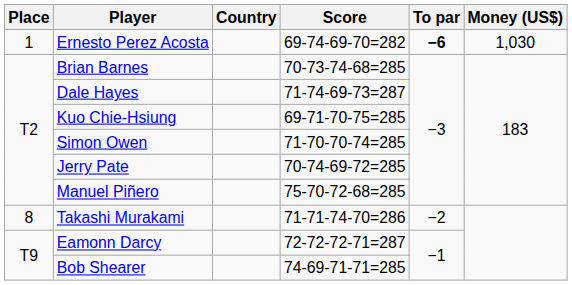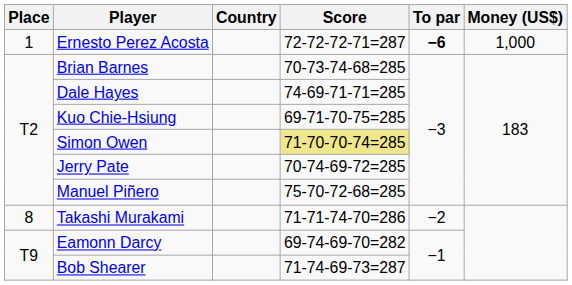 <table class="wikitable" style="font-size:95%;">
 <tr>
 <th>Place</th>
 <th>Player</th>
 <th>Country</th>
 <th>Score</th>
 <th>To par</th>
 <th>Money (US$)</th>
 </tr>
 <tr>
 <td align=center>1</td>
 <td><a href='#'>Ernesto Perez Acosta</a></td>
 <td></td>
-<td>69-74-69-70=282</td>
+<td>72-72-72-71=287</td>
 <td align=center><strong>−6</strong></td>
-<td align=center>1,030</td>
+<td align=center>1,000</td>
 </tr>
 <tr>
 <td rowspan=6 align=center>T2</td>
 <td><a href='#'>Brian Barnes</a></td>
 <td></td>
 <td>70-73-74-68=285</td>
 <td rowspan=6 align=center>−3</td>
 <td rowspan=6 align=center>183</td>
 </tr>
 <tr>
 <td><a href='#'>Dale Hayes</a></td>
 <td></td>
-<td>71-74-69-73=287</td>
+<td>74-69-71-71=285</td>
 </tr>
 <tr>
 <td><a href='#'>Kuo Chie-Hsiung</a></td>
 <td></td>
 <td>69-71-70-75=285</td>
 </tr>
 <tr>
 <td><a href='#'>Simon Owen</a></td>
 <td></td>
-<td>71-70-70-74=285</td>
+<td style="background: khaki;">71-70-70-74=285</td>
 </tr>
 <tr>
 <td><a href='#'>Jerry Pate</a></td>
 <td></td>
 <td>70-74-69-72=285</td>
 </tr>
 <tr>
 <td><a href='#'>Manuel Piñero</a></td>
 <td></td>
 <td>75-70-72-68=285</td>
 </tr>
 <tr>
 <td align=center>8</td>
 <td><a href='#'>Takashi Murakami</a></td>
 <td></td>
 <td>71-71-74-70=286</td>
 <td align=center>−2</td>
 <td rowspan=3></td>
 </tr>
 <tr>
 <td rowspan=2 align=center>T9</td>
 <td><a href='#'>Eamonn Darcy</a></td>
 <td></td>
-<td>72-72-72-71=287</td>
+<td>69-74-69-70=282</td>
 <td rowspan=2 align=center>−1</td>
 </tr>
 <tr>
 <td><a href='#'>Bob Shearer</a></td>
 <td></td>
-<td>74-69-71-71=285</td>
+<td>71-74-69-73=287</td>
 </tr>
 </table>
